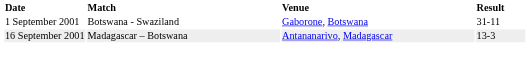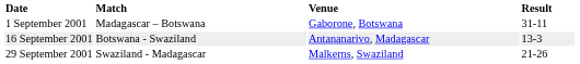 <table>
 <tr>
 <td width="125"><strong>Date</strong></td>
 <td width="300"><strong>Match</strong></td>
 <td width="300"><strong>Venue</strong></td>
 <td width="75"><strong>Result</strong></td>
 </tr>
 <tr>
 <td>1 September 2001</td>
-<td>Botswana - Swaziland</td>
+<td>Madagascar – Botswana</td>
 <td><a href='#'>Gaborone</a>, <a href='#'>Botswana</a></td>
 <td>31-11</td>
 </tr>
 <tr bgcolor="#eeeeee">
 <td>16 September 2001</td>
-<td>Madagascar – Botswana</td>
+<td>Botswana - Swaziland</td>
 <td><a href='#'>Antananarivo</a>, <a href='#'>Madagascar</a></td>
 <td>13-3</td>
 </tr>
+<tr>
+<td>29 September 2001</td>
+<td>Swaziland - Madagascar</td>
+<td><a href='#'>Malkerns</a>, <a href='#'>Swaziland</a></td>
+<td>21-26</td>
+</tr>
 </table>
